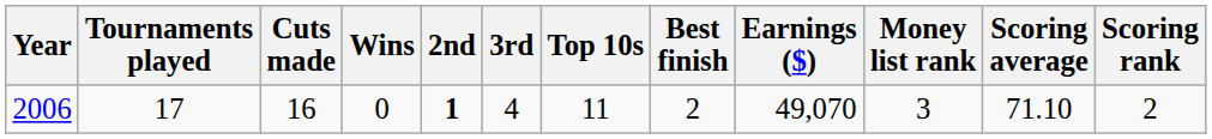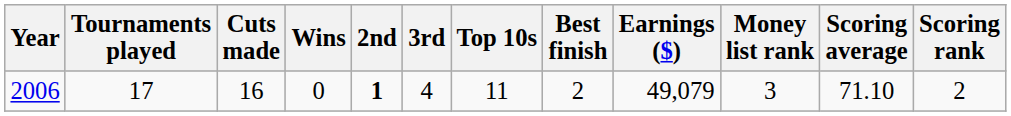 <table class=wikitable style=text-align:center>
 <tr>
 <th>Year</th>
 <th>Tournaments <br>played</th>
 <th>Cuts <br>made</th>
 <th>Wins</th>
 <th>2nd</th>
 <th>3rd</th>
 <th>Top 10s</th>
 <th>Best <br>finish</th>
 <th>Earnings<br>(<a href='#'>$</a>)</th>
 <th>Money <br>list rank</th>
 <th>Scoring <br>average</th>
 <th>Scoring <br>rank</th>
 </tr>
 <tr>
 <td><a href='#'>2006</a></td>
 <td>17</td>
 <td>16</td>
 <td>0</td>
 <td><strong>1</strong></td>
 <td>4</td>
 <td>11</td>
 <td>2</td>
-<td align="right">49,070</td>
+<td align="right">49,079</td>
 <td>3</td>
 <td>71.10</td>
 <td>2</td>
 </tr>
 </table>
